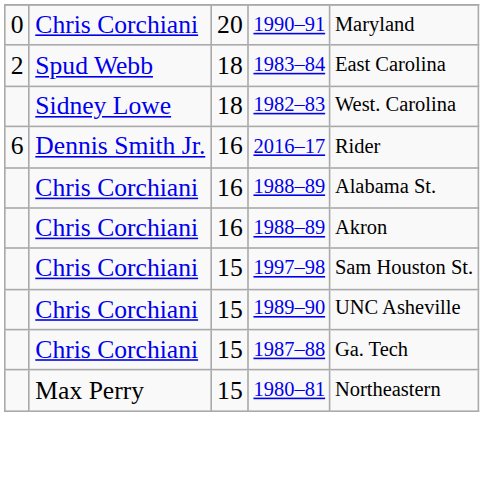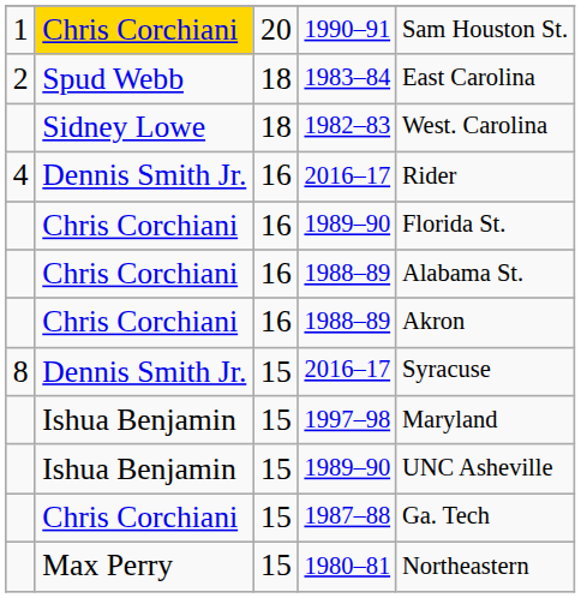 <table class="wikitable">
 <tr>
 </tr>
 <tr>
-<td>0</td>
-<td><a href='#'>Chris Corchiani</a></td>
+<td>1</td>
+<td style="background: gold;"><a href='#'>Chris Corchiani</a></td>
 <td>20</td>
 <td style="font-size:80%;"><a href='#'>1990–91</a></td>
-<td style="font-size:80%;">Maryland</td>
+<td style="font-size:80%;">Sam Houston St.</td>
 </tr>
 <tr>
 <td>2</td>
 <td><a href='#'>Spud Webb</a></td>
 <td>18</td>
 <td style="font-size:80%;"><a href='#'>1983–84</a></td>
 <td style="font-size:80%;">East Carolina</td>
 </tr>
 <tr>
 <td></td>
 <td><a href='#'>Sidney Lowe</a></td>
 <td>18</td>
 <td style="font-size:80%;"><a href='#'>1982–83</a></td>
 <td style="font-size:80%;">West. Carolina</td>
 </tr>
 <tr>
-<td>6</td>
+<td>4</td>
 <td><a href='#'>Dennis Smith Jr.</a></td>
 <td>16</td>
 <td style="font-size:80%;"><a href='#'>2016–17</a></td>
 <td style="font-size:80%;">Rider</td>
+</tr>
+<tr>
+<td></td>
+<td><a href='#'>Chris Corchiani</a></td>
+<td>16</td>
+<td style="font-size:80%;"><a href='#'>1989–90</a></td>
+<td style="font-size:80%;">Florida St.</td>
 </tr>
 <tr>
 <td></td>
 <td><a href='#'>Chris Corchiani</a></td>
 <td>16</td>
 <td style="font-size:80%;"><a href='#'>1988–89</a></td>
 <td style="font-size:80%;">Alabama St.</td>
 </tr>
 <tr>
 <td></td>
 <td><a href='#'>Chris Corchiani</a></td>
 <td>16</td>
 <td style="font-size:80%;"><a href='#'>1988–89</a></td>
 <td style="font-size:80%;">Akron</td>
 </tr>
 <tr>
-<td></td>
-<td><a href='#'>Chris Corchiani</a></td>
+<td>8</td>
+<td><a href='#'>Dennis Smith Jr.</a></td>
 <td>15</td>
-<td style="font-size:80%;"><a href='#'>1997–98</a></td>
-<td style="font-size:80%;">Sam Houston St.</td>
+<td style="font-size:80%;"><a href='#'>2016–17</a></td>
+<td style="font-size:80%;">Syracuse</td>
 </tr>
 <tr>
 <td></td>
-<td><a href='#'>Chris Corchiani</a></td>
+<td>Ishua Benjamin</td>
+<td>15</td>
+<td style="font-size:80%;"><a href='#'>1997–98</a></td>
+<td style="font-size:80%;">Maryland</td>
+</tr>
+<tr>
+<td></td>
+<td>Ishua Benjamin</td>
 <td>15</td>
 <td style="font-size:80%;"><a href='#'>1989–90</a></td>
 <td style="font-size:80%;">UNC Asheville</td>
 </tr>
 <tr>
 <td></td>
 <td><a href='#'>Chris Corchiani</a></td>
 <td>15</td>
 <td style="font-size:80%;"><a href='#'>1987–88</a></td>
 <td style="font-size:80%;">Ga. Tech</td>
 </tr>
 <tr>
 <td></td>
 <td>Max Perry</td>
 <td>15</td>
 <td style="font-size:80%;"><a href='#'>1980–81</a></td>
 <td style="font-size:80%;">Northeastern</td>
 </tr>
 </table>
